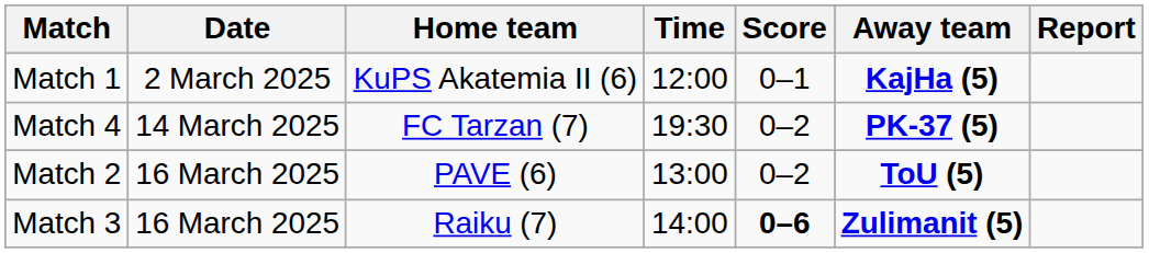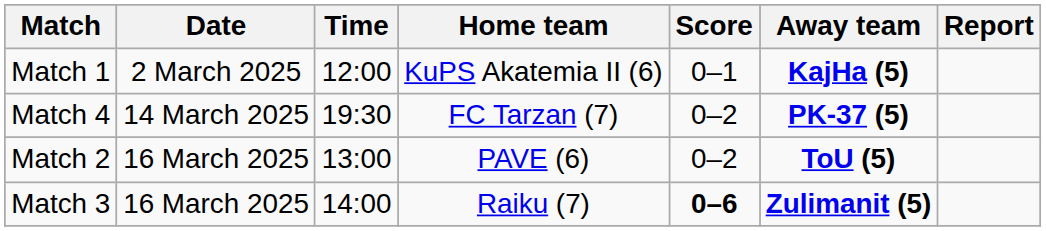 <table class="wikitable" style="text-align:center">
 <tr>
 <th style= width="40px">Match</th>
 <th style= width="40px">Date</th>
+<th style= width="40px">Time</th>
 <th style= width="150px">Home team</th>
-<th style= width="40px">Time</th>
 <th style= width="60px">Score</th>
 <th style= width="150px">Away team</th>
 <th style= width="30px">Report</th>
 </tr>
 <tr>
 <td>Match 1</td>
 <td>2 March 2025</td>
+<td>12:00</td>
 <td><a href='#'>KuPS</a> Akatemia II (6)</td>
-<td>12:00</td>
 <td>0–1</td>
 <td><strong><a href='#'>KajHa</a> (5)</strong></td>
 <td></td>
 </tr>
 <tr>
 <td>Match 4</td>
 <td>14 March 2025</td>
+<td>19:30</td>
 <td><a href='#'>FC Tarzan</a> (7)</td>
-<td>19:30</td>
 <td>0–2</td>
 <td><strong><a href='#'>PK-37</a> (5)</strong></td>
 <td></td>
 </tr>
 <tr>
 <td>Match 2</td>
 <td>16 March 2025</td>
+<td>13:00</td>
 <td><a href='#'>PAVE</a> (6)</td>
-<td>13:00</td>
 <td>0–2</td>
 <td><strong><a href='#'>ToU</a> (5)</strong></td>
 <td></td>
 </tr>
 <tr>
 <td>Match 3</td>
 <td>16 March 2025</td>
+<td>14:00</td>
 <td><a href='#'>Raiku</a> (7)</td>
-<td>14:00</td>
 <td><strong>0–6</strong></td>
 <td><strong><a href='#'>Zulimanit</a> (5)</strong></td>
 <td></td>
 </tr>
 </table>
